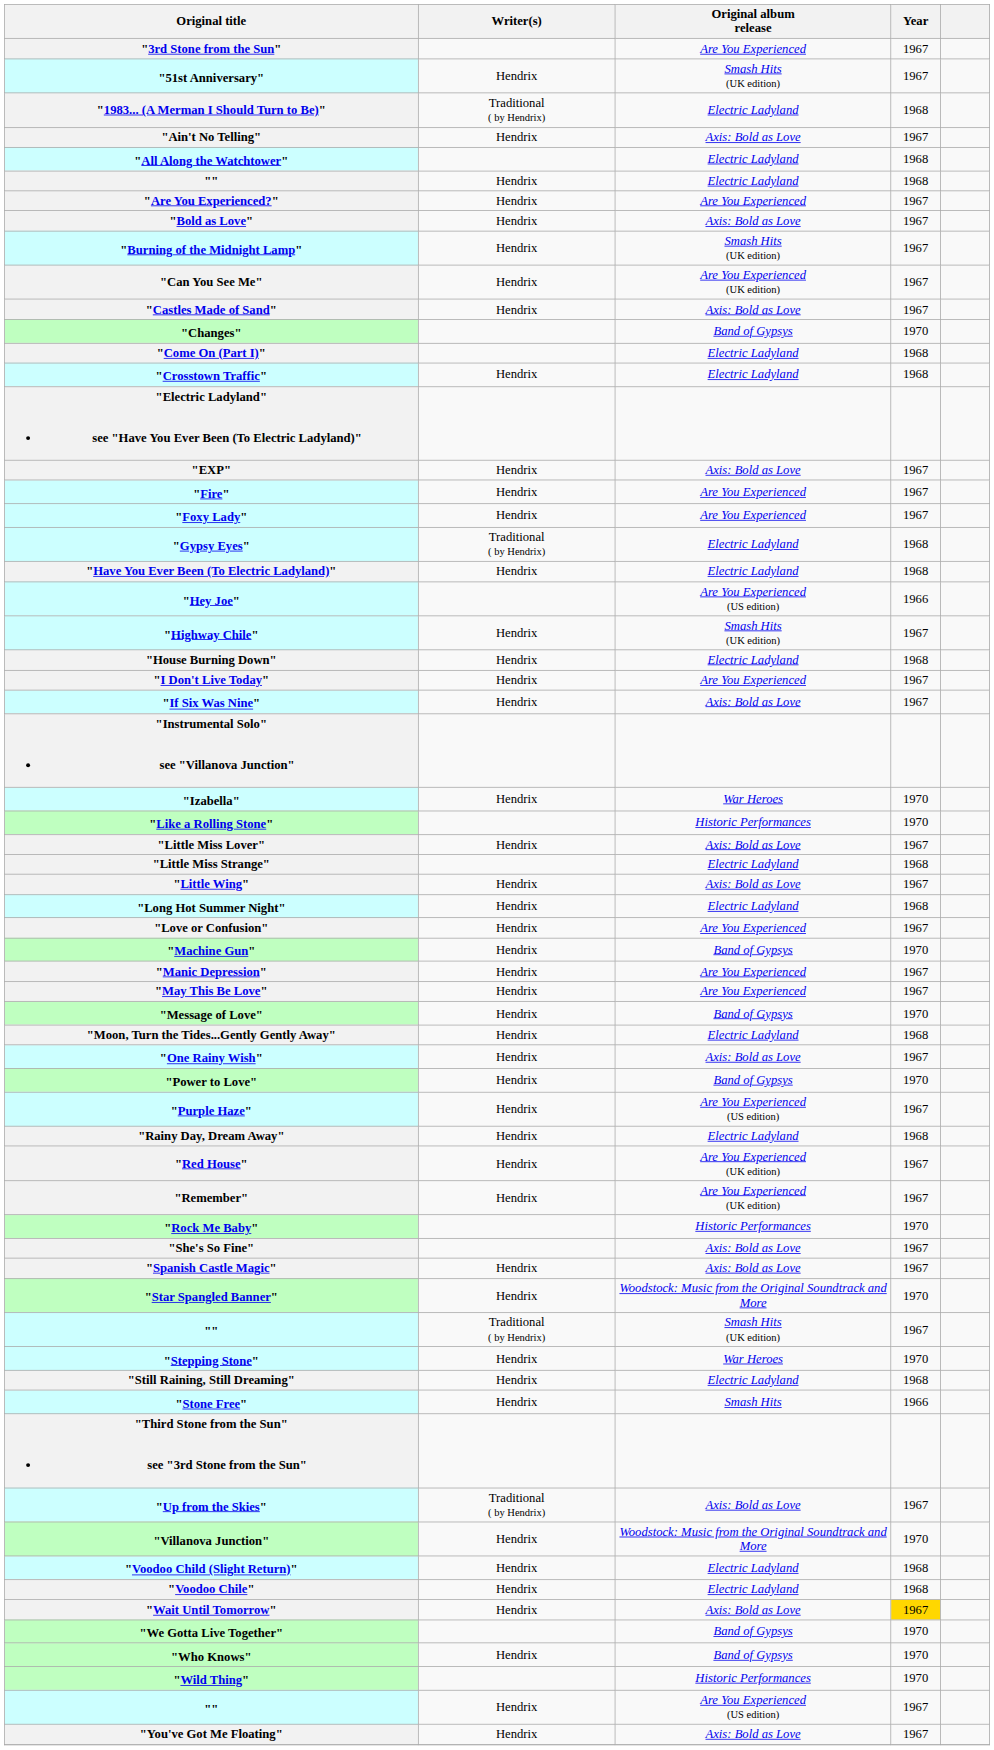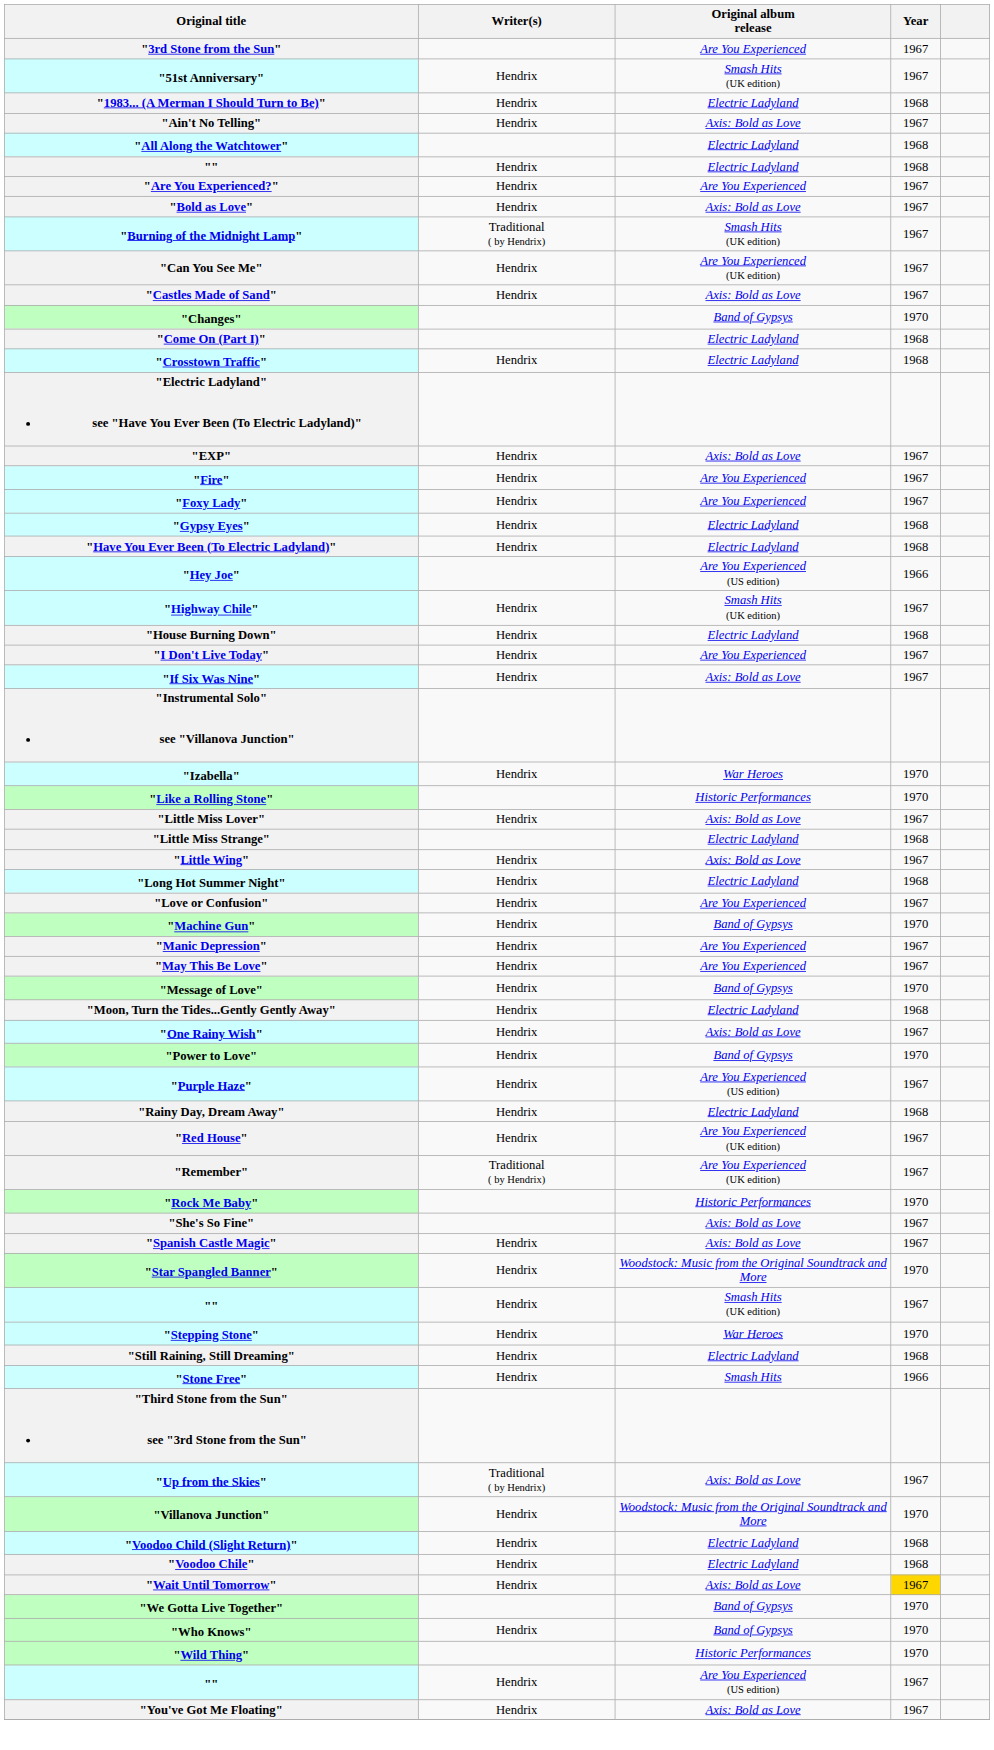 <table class="wikitable sortable plainrowheaders" style="text-align:center;">
 <tr>
 <th scope="col" width=42%>Original title</th>
 <th scope="col" width=20%>Writer(s)</th>
 <th scope="col" width=28%>Original album<br>release</th>
 <th scope="col" width=5%>Year</th>
 <th scope="col"  width=5% class="unsortable"></th>
 </tr>
 <tr>
 <th scope="row"> "<a href='#'>3rd Stone from the Sun</a>"</th>
 <td></td>
 <td><em><a href='#'>Are You Experienced</a></em></td>
 <td>1967</td>
 <td></td>
 </tr>
 <tr>
 <th scope="row" style="background-color:#CCFFFF">"51st Anniversary"<sup></sup></th>
 <td>Hendrix</td>
 <td><em><a href='#'>Smash Hits</a></em><br><small>(UK edition)</small></td>
 <td>1967</td>
 <td></td>
 </tr>
 <tr>
 <th scope="row">"<a href='#'>1983... (A Merman I Should Turn to Be)</a>"</th>
-<td>Traditional <br><small>( by Hendrix)</small></td>
+<td>Hendrix</td>
 <td><em><a href='#'>Electric Ladyland</a></em></td>
 <td>1968</td>
 <td></td>
 </tr>
 <tr>
 <th scope="row"> "Ain't No Telling"</th>
 <td>Hendrix</td>
 <td><em><a href='#'>Axis: Bold as Love</a></em></td>
 <td>1967</td>
 <td></td>
 </tr>
 <tr>
 <th scope="row" style="background-color:#CCFFFF">"<a href='#'>All Along the Watchtower</a>"<sup></sup></th>
 <td></td>
 <td><em><a href='#'>Electric Ladyland</a></em></td>
 <td>1968</td>
 <td></td>
 </tr>
 <tr>
 <th scope="row">""</th>
 <td>Hendrix</td>
 <td><em><a href='#'>Electric Ladyland</a></em></td>
 <td>1968</td>
 <td></td>
 </tr>
 <tr>
 <th scope="row">"<a href='#'>Are You Experienced?</a>"</th>
 <td>Hendrix</td>
 <td><em><a href='#'>Are You Experienced</a></em></td>
 <td>1967</td>
 <td></td>
 </tr>
 <tr>
 <th scope="row"> "<a href='#'>Bold as Love</a>"</th>
 <td>Hendrix</td>
 <td><em><a href='#'>Axis: Bold as Love</a></em></td>
 <td>1967</td>
 <td></td>
 </tr>
 <tr>
 <th scope="row" style="background-color:#CCFFFF">"<a href='#'>Burning of the Midnight Lamp</a>"<sup></sup></th>
-<td>Hendrix</td>
+<td>Traditional <br><small>( by Hendrix)</small></td>
 <td><em><a href='#'>Smash Hits</a></em><br><small>(UK edition)</small></td>
 <td>1967</td>
 <td></td>
 </tr>
 <tr>
 <th scope="row"> "Can You See Me"</th>
 <td>Hendrix</td>
 <td><em><a href='#'>Are You Experienced</a></em><br><small>(UK edition)</small></td>
 <td>1967</td>
 <td></td>
 </tr>
 <tr>
 <th scope="row">"<a href='#'>Castles Made of Sand</a>"</th>
 <td>Hendrix</td>
 <td><em><a href='#'>Axis: Bold as Love</a></em></td>
 <td>1967</td>
 <td></td>
 </tr>
 <tr>
 <th scope="row" style="background-color:#BFFFC0">"Changes"<sup></sup></th>
 <td></td>
 <td><em><a href='#'>Band of Gypsys</a></em></td>
 <td>1970</td>
 <td></td>
 </tr>
 <tr>
 <th scope="row">"<a href='#'>Come On (Part I)</a>"</th>
 <td></td>
 <td><em><a href='#'>Electric Ladyland</a></em></td>
 <td>1968</td>
 <td></td>
 </tr>
 <tr>
 <th scope="row" style="background-color:#CCFFFF">"<a href='#'>Crosstown Traffic</a>"<sup></sup></th>
 <td>Hendrix</td>
 <td><em><a href='#'>Electric Ladyland</a></em></td>
 <td>1968</td>
 <td></td>
 </tr>
 <tr>
 <th scope="row"> "Electric Ladyland"<br><br><ul><li>see "Have You Ever Been (To Electric Ladyland)"</li></ul></th>
 <td></td>
 <td></td>
 <td></td>
 <td></td>
 </tr>
 <tr>
 <th scope="row">"EXP"</th>
 <td>Hendrix</td>
 <td><em><a href='#'>Axis: Bold as Love</a></em></td>
 <td>1967</td>
 <td></td>
 </tr>
 <tr>
 <th scope="row" style="background-color:#CCFFFF"> "<a href='#'>Fire</a>"<sup></sup></th>
 <td>Hendrix</td>
 <td><em><a href='#'>Are You Experienced</a></em></td>
 <td>1967</td>
 <td></td>
 </tr>
 <tr>
 <th scope="row" style="background-color:#CCFFFF">"<a href='#'>Foxy Lady</a>"<sup></sup></th>
 <td>Hendrix</td>
 <td><em><a href='#'>Are You Experienced</a></em></td>
 <td>1967</td>
 <td></td>
 </tr>
 <tr>
 <th scope="row" style="background-color:#CCFFFF"> "<a href='#'>Gypsy Eyes</a>"<sup></sup></th>
-<td>Traditional <br><small>( by Hendrix)</small></td>
+<td>Hendrix</td>
 <td><em><a href='#'>Electric Ladyland</a></em></td>
 <td>1968</td>
 <td></td>
 </tr>
 <tr>
 <th scope="row"> "<a href='#'>Have You Ever Been (To Electric Ladyland)</a>"</th>
 <td>Hendrix</td>
 <td><em><a href='#'>Electric Ladyland</a></em></td>
 <td>1968</td>
 <td></td>
 </tr>
 <tr>
 <th scope="row" style="background-color:#CCFFFF">"<a href='#'>Hey Joe</a>"<sup></sup></th>
 <td></td>
 <td><em><a href='#'>Are You Experienced</a></em><br><small>(US edition)</small></td>
 <td>1966</td>
 <td></td>
 </tr>
 <tr>
 <th scope="row" style="background-color:#CCFFFF">"<a href='#'>Highway Chile</a>"<sup></sup></th>
 <td>Hendrix</td>
 <td><em><a href='#'>Smash Hits</a></em><br><small>(UK edition)</small></td>
 <td>1967</td>
 <td></td>
 </tr>
 <tr>
 <th scope="row">"House Burning Down"</th>
 <td>Hendrix</td>
 <td><em><a href='#'>Electric Ladyland</a></em></td>
 <td>1968</td>
 <td></td>
 </tr>
 <tr>
 <th scope="row"> "<a href='#'>I Don't Live Today</a>"</th>
 <td>Hendrix</td>
 <td><em><a href='#'>Are You Experienced</a></em></td>
 <td>1967</td>
 <td></td>
 </tr>
 <tr>
 <th scope="row" style="background-color:#CCFFFF">"<a href='#'>If Six Was Nine</a>"<sup></sup></th>
 <td>Hendrix</td>
 <td><em><a href='#'>Axis: Bold as Love</a></em></td>
 <td>1967</td>
 <td></td>
 </tr>
 <tr>
 <th scope="row">"Instrumental Solo"<br><br><ul><li>see "Villanova Junction"</li></ul></th>
 <td></td>
 <td></td>
 <td></td>
 <td></td>
 </tr>
 <tr>
 <th scope="row" style="background-color:#CCFFFF">"Izabella"<sup></sup></th>
 <td>Hendrix</td>
 <td><em><a href='#'>War Heroes</a></em></td>
 <td>1970</td>
 <td></td>
 </tr>
 <tr>
 <th scope="row" style="background-color:#BFFFC0"> "<a href='#'>Like a Rolling Stone</a>"<sup></sup></th>
 <td></td>
 <td><em><a href='#'>Historic Performances</a></em></td>
 <td>1970</td>
 <td></td>
 </tr>
 <tr>
 <th scope="row">"Little Miss Lover"</th>
 <td>Hendrix</td>
 <td><em><a href='#'>Axis: Bold as Love</a></em></td>
 <td>1967</td>
 <td></td>
 </tr>
 <tr>
 <th scope="row">"Little Miss Strange"</th>
 <td></td>
 <td><em><a href='#'>Electric Ladyland</a></em></td>
 <td>1968</td>
 <td></td>
 </tr>
 <tr>
 <th scope="row">"<a href='#'>Little Wing</a>"</th>
 <td>Hendrix</td>
 <td><em><a href='#'>Axis: Bold as Love</a></em></td>
 <td>1967</td>
 <td></td>
 </tr>
 <tr>
 <th scope="row" style="background-color:#CCFFFF">"Long Hot Summer Night"<sup></sup></th>
 <td>Hendrix</td>
 <td><em><a href='#'>Electric Ladyland</a></em></td>
 <td>1968</td>
 <td></td>
 </tr>
 <tr>
 <th scope="row">"Love or Confusion"</th>
 <td>Hendrix</td>
 <td><em><a href='#'>Are You Experienced</a></em></td>
 <td>1967</td>
 <td></td>
 </tr>
 <tr>
 <th scope="row" style="background-color:#BFFFC0"> "<a href='#'>Machine Gun</a>"<sup></sup></th>
 <td>Hendrix</td>
 <td><em><a href='#'>Band of Gypsys</a></em></td>
 <td>1970</td>
 <td></td>
 </tr>
 <tr>
 <th scope="row">"<a href='#'>Manic Depression</a>"</th>
 <td>Hendrix</td>
 <td><em><a href='#'>Are You Experienced</a></em></td>
 <td>1967</td>
 <td></td>
 </tr>
 <tr>
 <th scope="row">"<a href='#'>May This Be Love</a>"</th>
 <td>Hendrix</td>
 <td><em><a href='#'>Are You Experienced</a></em></td>
 <td>1967</td>
 <td></td>
 </tr>
 <tr>
 <th scope="row" style="background-color:#BFFFC0">"Message of Love"<sup></sup></th>
 <td>Hendrix</td>
 <td><em><a href='#'>Band of Gypsys</a></em></td>
 <td>1970</td>
 <td></td>
 </tr>
 <tr>
 <th scope="row">"Moon, Turn the Tides...Gently Gently Away"</th>
 <td>Hendrix</td>
 <td><em><a href='#'>Electric Ladyland</a></em></td>
 <td>1968</td>
 <td></td>
 </tr>
 <tr>
 <th scope="row" style="background-color:#CCFFFF"> "<a href='#'>One Rainy Wish</a>"<sup></sup></th>
 <td>Hendrix</td>
 <td><em><a href='#'>Axis: Bold as Love</a></em></td>
 <td>1967</td>
 <td></td>
 </tr>
 <tr>
 <th scope="row" style="background-color:#BFFFC0"> "Power to Love"<sup></sup></th>
 <td>Hendrix</td>
 <td><em><a href='#'>Band of Gypsys</a></em></td>
 <td>1970</td>
 <td></td>
 </tr>
 <tr>
 <th scope="row" style="background-color:#CCFFFF">"<a href='#'>Purple Haze</a>"<sup></sup></th>
 <td>Hendrix</td>
 <td><em><a href='#'>Are You Experienced</a></em><br><small>(US edition)</small></td>
 <td>1967</td>
 <td></td>
 </tr>
 <tr>
 <th scope="row"> "Rainy Day, Dream Away"</th>
 <td>Hendrix</td>
 <td><em><a href='#'>Electric Ladyland</a></em></td>
 <td>1968</td>
 <td></td>
 </tr>
 <tr>
 <th scope="row">"<a href='#'>Red House</a>"</th>
 <td>Hendrix</td>
 <td><em><a href='#'>Are You Experienced</a></em><br><small>(UK edition)</small></td>
 <td>1967</td>
 <td></td>
 </tr>
 <tr>
 <th scope="row">"Remember"</th>
-<td>Hendrix</td>
+<td>Traditional <br><small>( by Hendrix)</small></td>
 <td><em><a href='#'>Are You Experienced</a></em><br><small>(UK edition)</small></td>
 <td>1967</td>
 <td></td>
 </tr>
 <tr>
 <th scope="row" style="background-color:#BFFFC0">"<a href='#'>Rock Me Baby</a>"<sup></sup></th>
 <td></td>
 <td><em><a href='#'>Historic Performances</a></em></td>
 <td>1970</td>
 <td></td>
 </tr>
 <tr>
 <th scope="row"> "She's So Fine"</th>
 <td></td>
 <td><em><a href='#'>Axis: Bold as Love</a></em></td>
 <td>1967</td>
 <td></td>
 </tr>
 <tr>
 <th scope="row">"<a href='#'>Spanish Castle Magic</a>"</th>
 <td>Hendrix</td>
 <td><em><a href='#'>Axis: Bold as Love</a></em></td>
 <td>1967</td>
 <td></td>
 </tr>
 <tr>
 <th scope="row" style="background-color:#BFFFC0">"<a href='#'>Star Spangled Banner</a>"<sup></sup></th>
 <td>Hendrix</td>
 <td><em><a href='#'>Woodstock: Music from the Original Soundtrack and More</a></em></td>
 <td>1970</td>
 <td></td>
 </tr>
 <tr>
 <th scope="row" style="background-color:#CCFFFF">""<sup></sup></th>
-<td>Traditional <br><small>( by Hendrix)</small></td>
+<td>Hendrix</td>
 <td><em><a href='#'>Smash Hits</a></em><br><small>(UK edition)</small></td>
 <td>1967</td>
 <td></td>
 </tr>
 <tr>
 <th scope="row" style="background-color:#CCFFFF">"<a href='#'>Stepping Stone</a>"<sup></sup></th>
 <td>Hendrix</td>
 <td><em><a href='#'>War Heroes</a></em></td>
 <td>1970</td>
 <td></td>
 </tr>
 <tr>
 <th scope="row">"Still Raining, Still Dreaming"</th>
 <td>Hendrix</td>
 <td><em><a href='#'>Electric Ladyland</a></em></td>
 <td>1968</td>
 <td></td>
 </tr>
 <tr>
 <th scope="row" style="background-color:#CCFFFF">"<a href='#'>Stone Free</a>"<sup></sup></th>
 <td>Hendrix</td>
 <td><em><a href='#'>Smash Hits</a></em></td>
 <td>1966</td>
 <td></td>
 </tr>
 <tr>
 <th scope="row"> "Third Stone from the Sun"<br><br><ul><li>see "3rd Stone from the Sun"</li></ul></th>
 <td></td>
 <td></td>
 <td></td>
 <td></td>
 </tr>
 <tr>
 <th scope="row" style="background-color:#CCFFFF"> "<a href='#'>Up from the Skies</a>"<sup></sup></th>
 <td>Traditional <br><small>( by Hendrix)</small></td>
 <td><em><a href='#'>Axis: Bold as Love</a></em></td>
 <td>1967</td>
 <td></td>
 </tr>
 <tr>
 <th scope="row" style="background-color:#BFFFC0"> "Villanova Junction"<sup></sup></th>
 <td>Hendrix</td>
 <td><em><a href='#'>Woodstock: Music from the Original Soundtrack and More</a></em></td>
 <td>1970</td>
 <td></td>
 </tr>
 <tr>
 <th scope="row" style="background-color:#CCFFFF">"<a href='#'>Voodoo Child (Slight Return)</a>"<sup></sup></th>
 <td>Hendrix</td>
 <td><em><a href='#'>Electric Ladyland</a></em></td>
 <td>1968</td>
 <td></td>
 </tr>
 <tr>
 <th scope="row">"<a href='#'>Voodoo Chile</a>"</th>
 <td>Hendrix</td>
 <td><em><a href='#'>Electric Ladyland</a></em></td>
 <td>1968</td>
 <td></td>
 </tr>
 <tr>
 <th scope="row"> "<a href='#'>Wait Until Tomorrow</a>"</th>
 <td>Hendrix</td>
 <td><em><a href='#'>Axis: Bold as Love</a></em></td>
 <td style="background: gold;">1967</td>
 <td></td>
 </tr>
 <tr>
 <th scope="row" style="background-color:#BFFFC0">"We Gotta Live Together"<sup></sup></th>
 <td></td>
 <td><em><a href='#'>Band of Gypsys</a></em></td>
 <td>1970</td>
 <td></td>
 </tr>
 <tr>
 <th scope="row" style="background-color:#BFFFC0">"Who Knows"<sup></sup></th>
 <td>Hendrix</td>
 <td><em><a href='#'>Band of Gypsys</a></em></td>
 <td>1970</td>
 <td></td>
 </tr>
 <tr>
 <th scope="row" style="background-color:#BFFFC0">"<a href='#'>Wild Thing</a>"<sup></sup></th>
 <td></td>
 <td><em><a href='#'>Historic Performances</a></em></td>
 <td>1970</td>
 <td></td>
 </tr>
 <tr>
 <th scope="row" style="background-color:#CCFFFF">""<sup></sup></th>
 <td>Hendrix</td>
 <td><em><a href='#'>Are You Experienced</a></em><br><small>(US edition)</small></td>
 <td>1967</td>
 <td></td>
 </tr>
 <tr>
 <th scope="row"> "You've Got Me Floating"</th>
 <td>Hendrix</td>
 <td><em><a href='#'>Axis: Bold as Love</a></em></td>
 <td>1967</td>
 <td></td>
 </tr>
 <tr>
 </tr>
 </table>
